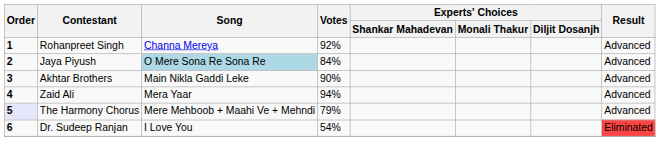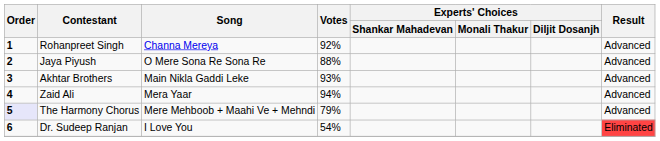 <table class="wikitable sortable mw-collapsible">
 <tr>
 <th rowspan="2">Order</th>
 <th rowspan="2">Contestant</th>
 <th rowspan="2">Song</th>
 <th rowspan="2">Votes</th>
 <th colspan="3">Experts' Choices</th>
 <th rowspan="2">Result</th>
 </tr>
 <tr>
 <th>Shankar Mahadevan</th>
 <th>Monali Thakur</th>
 <th>Diljit Dosanjh</th>
 </tr>
 <tr>
 <td><strong>1</strong></td>
 <td>Rohanpreet Singh</td>
 <td><a href='#'>Channa Mereya</a></td>
 <td>92%</td>
 <td></td>
 <td></td>
 <td></td>
 <td>Advanced</td>
 </tr>
 <tr>
 <td><strong>2</strong></td>
 <td>Jaya Piyush</td>
-<td style="background: lightblue;">O Mere Sona Re Sona Re</td>
-<td>84%</td>
+<td>O Mere Sona Re Sona Re</td>
+<td>88%</td>
 <td></td>
 <td></td>
 <td></td>
 <td>Advanced</td>
 </tr>
 <tr>
 <td><strong>3</strong></td>
 <td>Akhtar Brothers</td>
 <td>Main Nikla Gaddi Leke</td>
-<td>90%</td>
+<td>93%</td>
 <td></td>
 <td></td>
 <td></td>
 <td>Advanced</td>
 </tr>
 <tr>
 <td><strong>4</strong></td>
 <td>Zaid Ali</td>
 <td>Mera Yaar</td>
 <td>94%</td>
 <td></td>
 <td></td>
 <td></td>
 <td>Advanced</td>
 </tr>
 <tr>
 <td style="background: lavender;"><strong>5</strong></td>
 <td>The Harmony Chorus</td>
 <td>Mere Mehboob + Maahi Ve + Mehndi</td>
 <td>79%</td>
 <td></td>
 <td></td>
 <td></td>
 <td>Advanced</td>
 </tr>
 <tr>
 <td><strong>6</strong></td>
 <td>Dr. Sudeep Ranjan</td>
 <td>I Love You</td>
 <td>54%</td>
 <td></td>
 <td></td>
 <td></td>
 <td bgcolor="#ff4444">Eliminated</td>
 </tr>
 <tr>
 </tr>
 </table>
